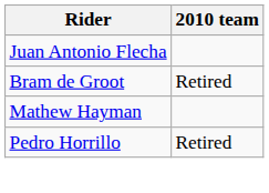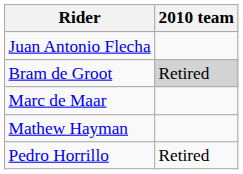 <table class="wikitable">
 <tr>
 <th>Rider</th>
 <th>2010 team</th>
 </tr>
 <tr>
 <td><a href='#'>Juan Antonio Flecha</a></td>
 <td></td>
 </tr>
 <tr>
 <td><a href='#'>Bram de Groot</a></td>
-<td>Retired</td>
+<td style="background: lightgrey;">Retired</td>
+</tr>
+<tr>
+<td><a href='#'>Marc de Maar</a></td>
+<td></td>
 </tr>
 <tr>
 <td><a href='#'>Mathew Hayman</a></td>
 <td></td>
 </tr>
 <tr>
 <td><a href='#'>Pedro Horrillo</a></td>
 <td>Retired</td>
 </tr>
 </table>
